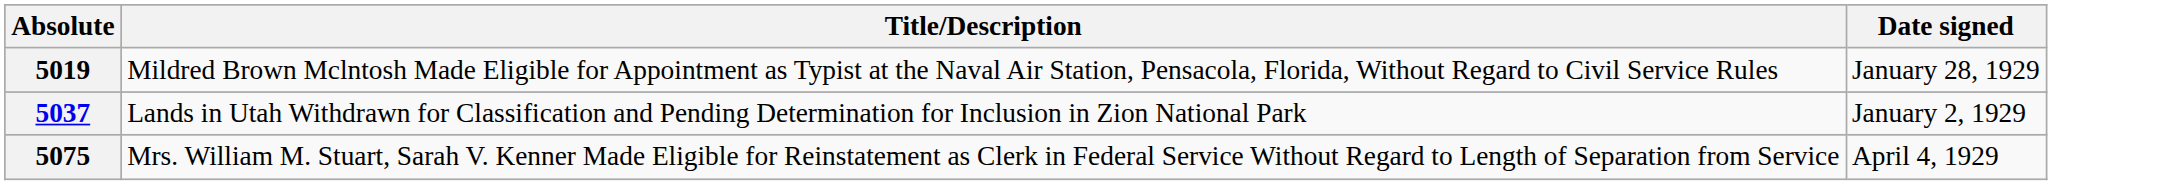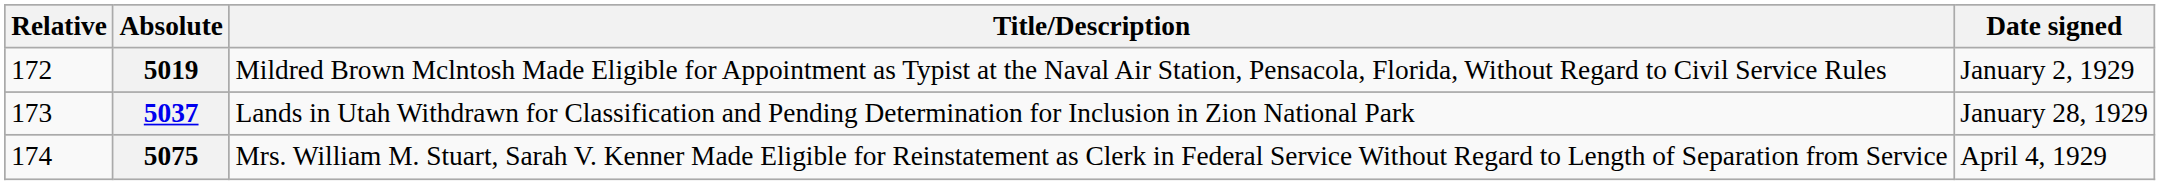 <table class="wikitable">
 <tr>
+<th>Relative </th>
 <th>Absolute </th>
 <th>Title/Description</th>
 <th>Date signed</th>
 </tr>
 <tr>
+<td>172</td>
 <th>5019</th>
 <td>Mildred Brown Mclntosh Made Eligible for Appointment as Typist at the Naval Air Station, Pensacola, Florida, Without Regard to Civil Service Rules</td>
+<td>January 2, 1929</td>
+</tr>
+<tr>
+<td>173</td>
+<th><a href='#'>5037</a></th>
+<td>Lands in Utah Withdrawn for Classification and Pending Determination for Inclusion in Zion National Park</td>
 <td>January 28, 1929</td>
 </tr>
 <tr>
-<th><a href='#'>5037</a></th>
-<td>Lands in Utah Withdrawn for Classification and Pending Determination for Inclusion in Zion National Park</td>
-<td>January 2, 1929</td>
-</tr>
-<tr>
+<td>174</td>
 <th>5075</th>
 <td>Mrs. William M. Stuart, Sarah V. Kenner Made Eligible for Reinstatement as Clerk in Federal Service Without Regard to Length of Separation from Service</td>
 <td>April 4, 1929</td>
 </tr>
 </table>
